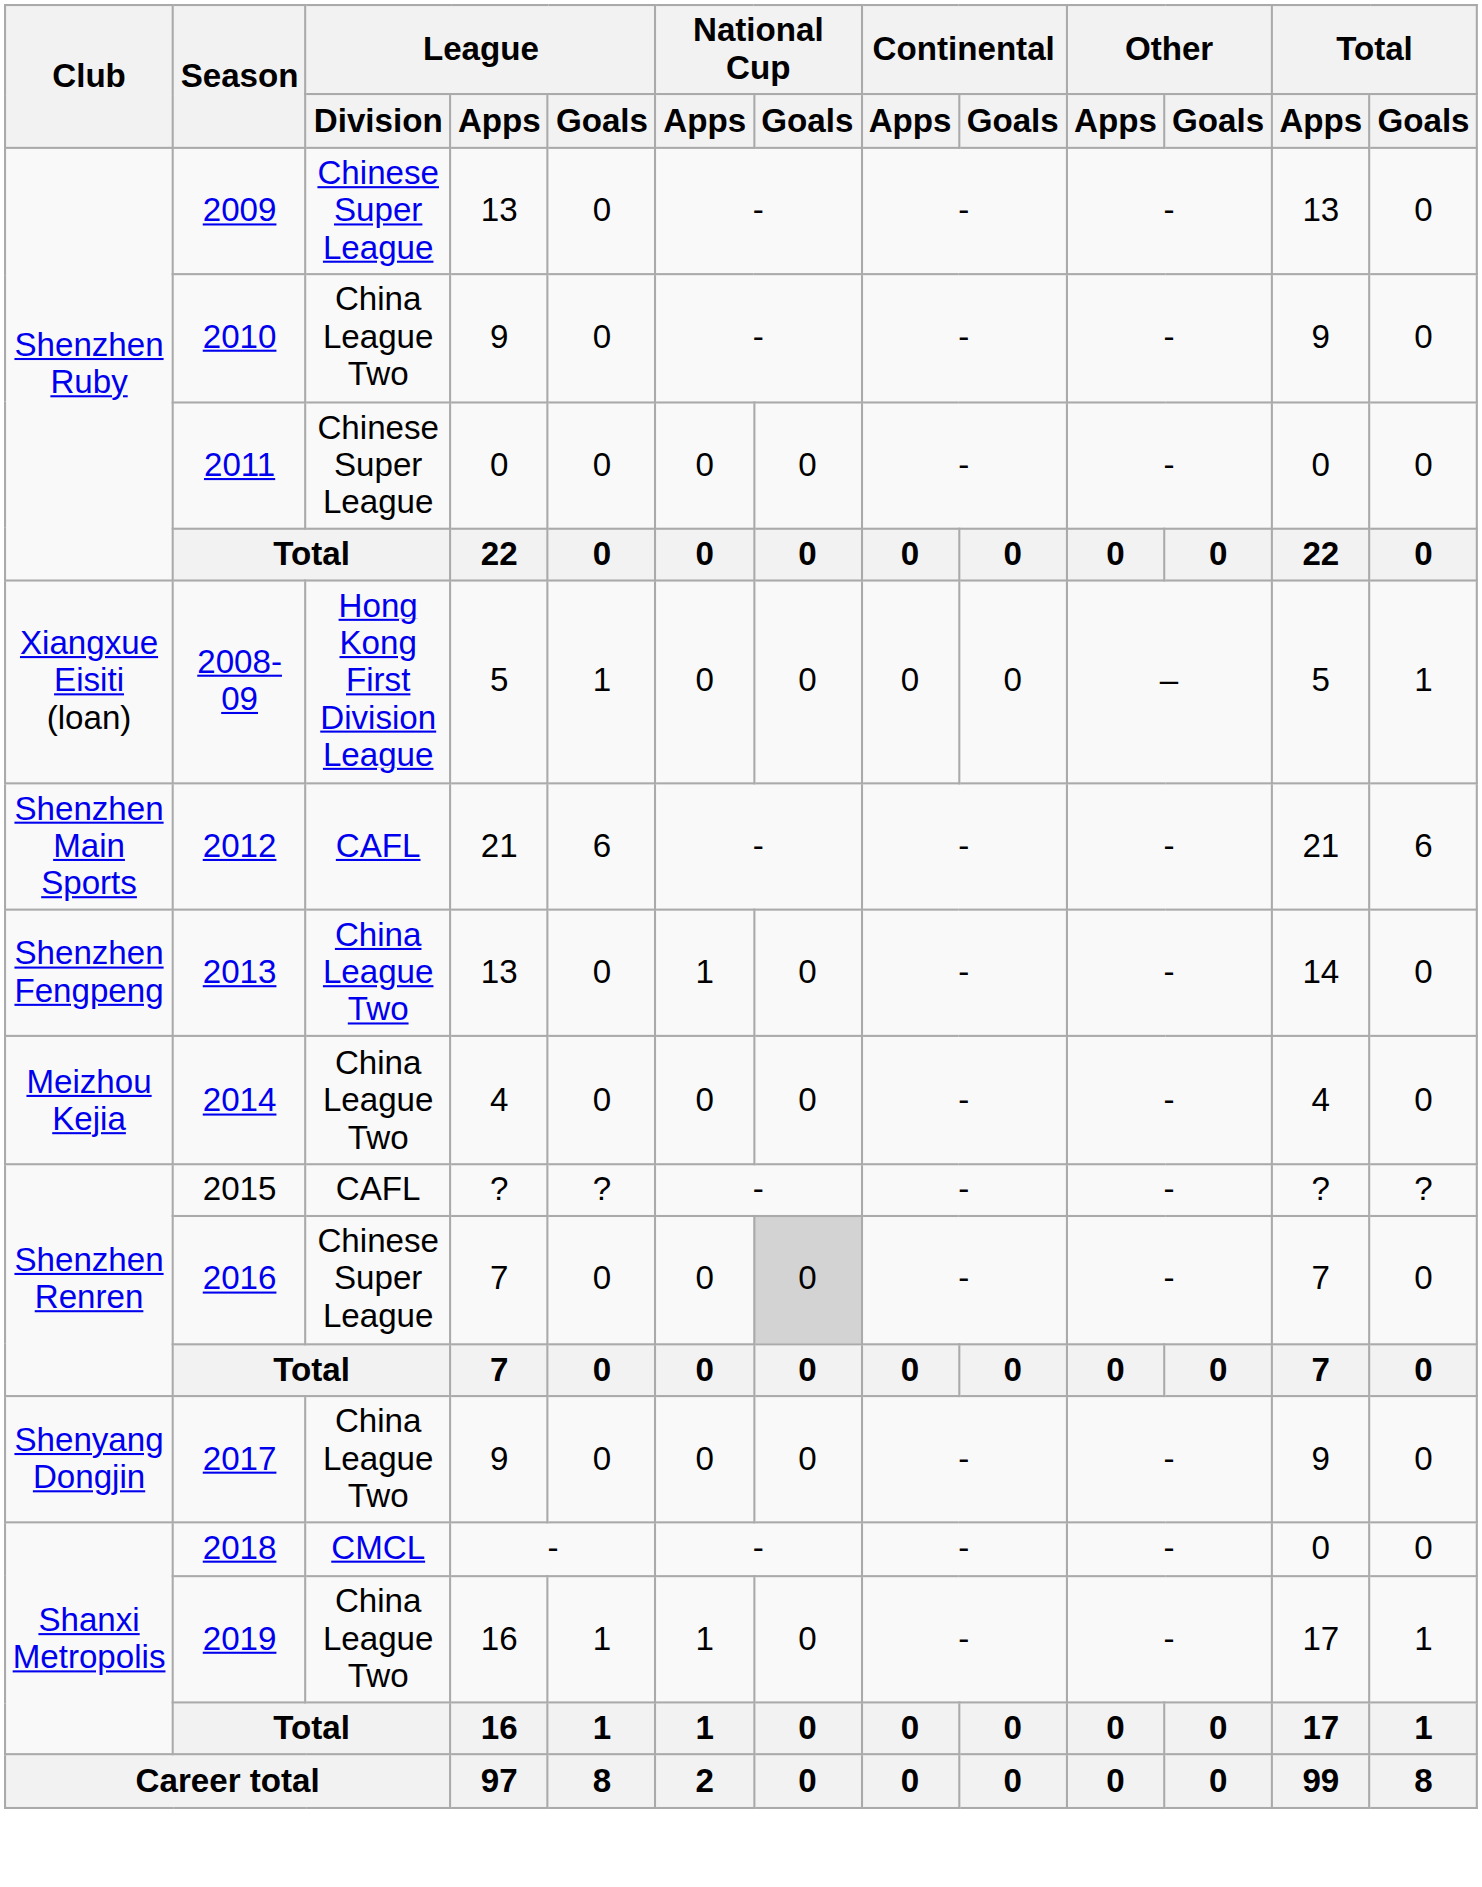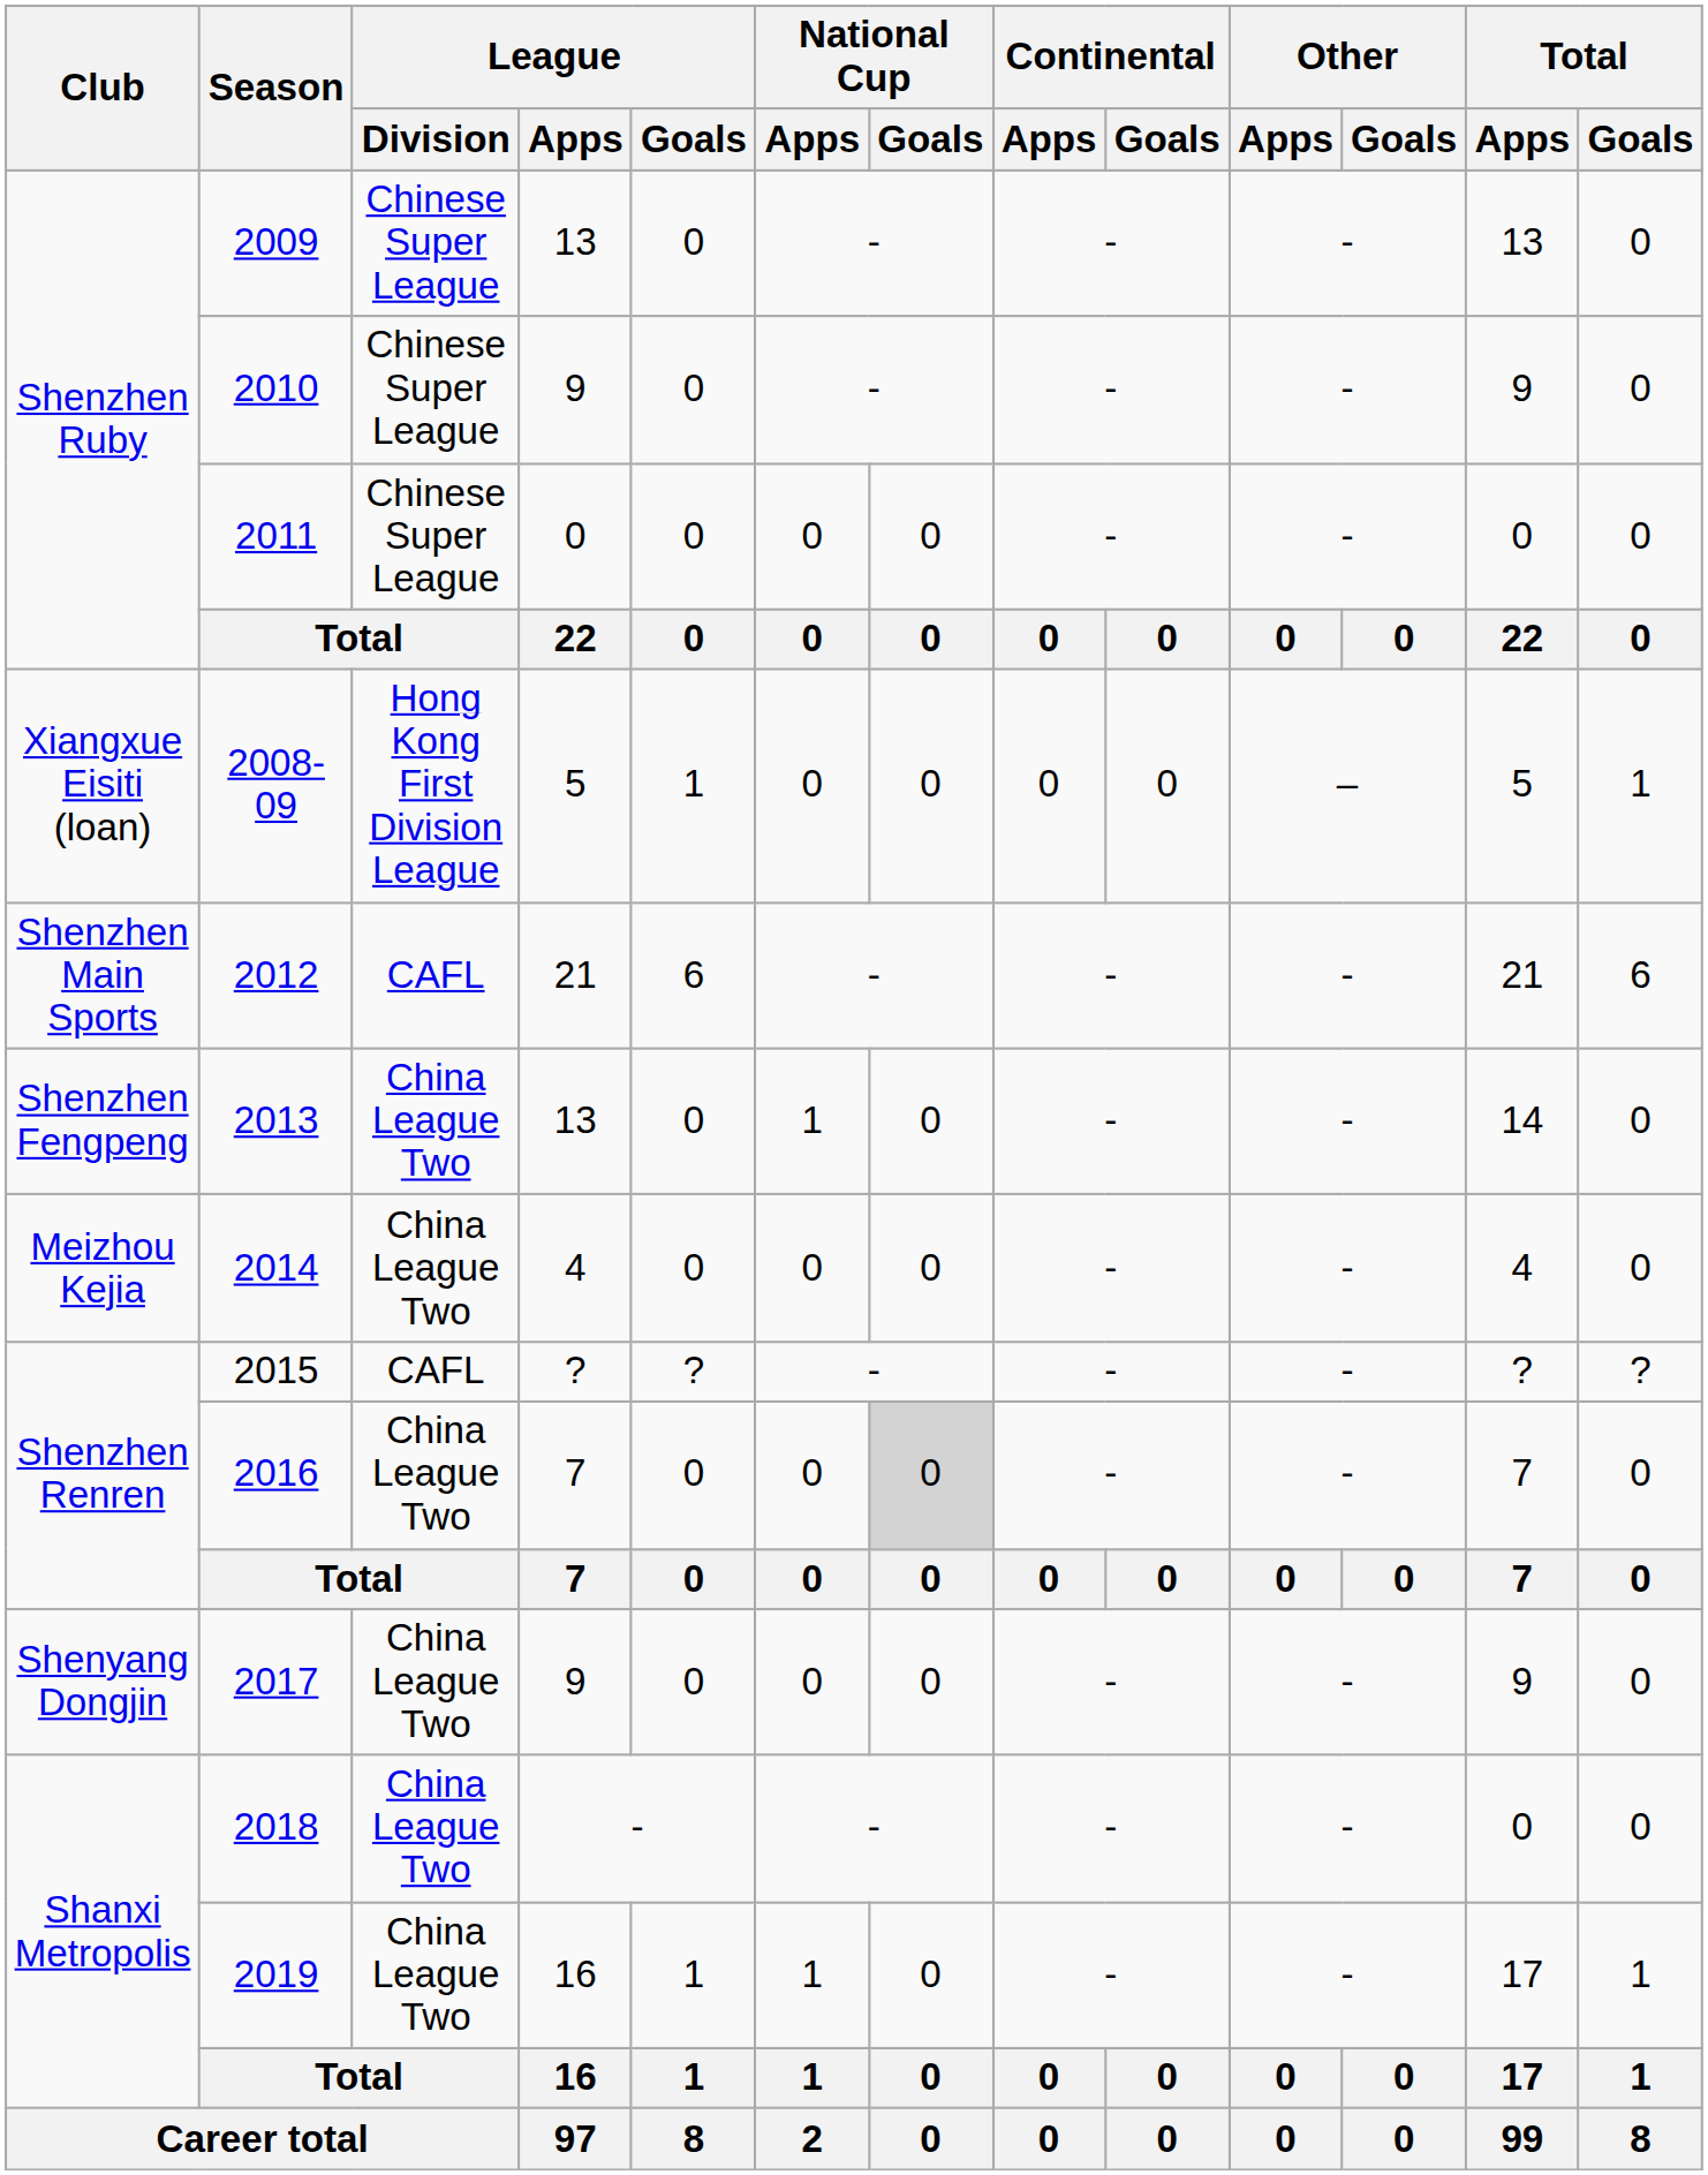 <table class="wikitable" style="text-align: center">
 <tr>
 <th rowspan="2">Club</th>
 <th rowspan="2">Season</th>
 <th colspan="3">League</th>
 <th colspan="2">National Cup</th>
 <th colspan="2">Continental</th>
 <th colspan="2">Other</th>
 <th colspan="2">Total</th>
 </tr>
 <tr>
 <th>Division</th>
 <th>Apps</th>
 <th>Goals</th>
 <th>Apps</th>
 <th>Goals</th>
 <th>Apps</th>
 <th>Goals</th>
 <th>Apps</th>
 <th>Goals</th>
 <th>Apps</th>
 <th>Goals</th>
 </tr>
 <tr>
 <td rowspan=4><a href='#'>Shenzhen Ruby</a></td>
 <td><a href='#'>2009</a></td>
 <td><a href='#'>Chinese Super League</a></td>
 <td>13</td>
 <td>0</td>
 <td colspan="2">-</td>
 <td colspan="2">-</td>
 <td colspan="2">-</td>
 <td>13</td>
 <td>0</td>
 </tr>
 <tr>
 <td><a href='#'>2010</a></td>
-<td>China League Two</td>
+<td>Chinese Super League</td>
 <td>9</td>
 <td>0</td>
 <td colspan="2">-</td>
 <td colspan="2">-</td>
 <td colspan="2">-</td>
 <td>9</td>
 <td>0</td>
 </tr>
 <tr>
 <td><a href='#'>2011</a></td>
 <td>Chinese Super League</td>
 <td>0</td>
 <td>0</td>
 <td>0</td>
 <td>0</td>
 <td colspan="2">-</td>
 <td colspan="2">-</td>
 <td>0</td>
 <td>0</td>
 </tr>
 <tr>
 <th colspan="2"><strong>Total</strong></th>
 <th>22</th>
 <th>0</th>
 <th>0</th>
 <th>0</th>
 <th>0</th>
 <th>0</th>
 <th>0</th>
 <th>0</th>
 <th>22</th>
 <th>0</th>
 </tr>
 <tr>
 <td><a href='#'>Xiangxue Eisiti</a> (loan)</td>
 <td><a href='#'>2008-09</a></td>
 <td><a href='#'>Hong Kong First Division League</a></td>
 <td>5</td>
 <td>1</td>
 <td>0</td>
 <td>0</td>
 <td>0</td>
 <td>0</td>
 <td colspan="2">–</td>
 <td>5</td>
 <td>1</td>
 </tr>
 <tr>
 <td><a href='#'>Shenzhen Main Sports</a></td>
 <td><a href='#'>2012</a></td>
 <td><a href='#'>CAFL</a></td>
 <td>21</td>
 <td>6</td>
 <td colspan="2">-</td>
 <td colspan="2">-</td>
 <td colspan="2">-</td>
 <td>21</td>
 <td>6</td>
 </tr>
 <tr>
 <td><a href='#'>Shenzhen Fengpeng</a></td>
 <td><a href='#'>2013</a></td>
 <td><a href='#'>China League Two</a></td>
 <td>13</td>
 <td>0</td>
 <td>1</td>
 <td>0</td>
 <td colspan="2">-</td>
 <td colspan="2">-</td>
 <td>14</td>
 <td>0</td>
 </tr>
 <tr>
 <td><a href='#'>Meizhou Kejia</a></td>
 <td><a href='#'>2014</a></td>
 <td>China League Two</td>
 <td>4</td>
 <td>0</td>
 <td>0</td>
 <td>0</td>
 <td colspan="2">-</td>
 <td colspan="2">-</td>
 <td>4</td>
 <td>0</td>
 </tr>
 <tr>
 <td rowspan=3><a href='#'>Shenzhen Renren</a></td>
 <td>2015</td>
 <td>CAFL</td>
 <td>?</td>
 <td>?</td>
 <td colspan="2">-</td>
 <td colspan="2">-</td>
 <td colspan="2">-</td>
 <td>?</td>
 <td>?</td>
 </tr>
 <tr>
 <td><a href='#'>2016</a></td>
-<td>Chinese Super League</td>
+<td>China League Two</td>
 <td>7</td>
 <td>0</td>
 <td>0</td>
 <td style="background: lightgrey;">0</td>
 <td colspan="2">-</td>
 <td colspan="2">-</td>
 <td>7</td>
 <td>0</td>
 </tr>
 <tr>
 <th colspan="2"><strong>Total</strong></th>
 <th>7</th>
 <th>0</th>
 <th>0</th>
 <th>0</th>
 <th>0</th>
 <th>0</th>
 <th>0</th>
 <th>0</th>
 <th>7</th>
 <th>0</th>
 </tr>
 <tr>
 <td><a href='#'>Shenyang Dongjin</a></td>
 <td><a href='#'>2017</a></td>
 <td>China League Two</td>
 <td>9</td>
 <td>0</td>
 <td>0</td>
 <td>0</td>
 <td colspan="2">-</td>
 <td colspan="2">-</td>
 <td>9</td>
 <td>0</td>
 </tr>
 <tr>
 <td rowspan=3><a href='#'>Shanxi Metropolis</a></td>
 <td><a href='#'>2018</a></td>
-<td><a href='#'>CMCL</a></td>
+<td><a href='#'>China League Two</a></td>
 <td colspan="2">-</td>
 <td colspan="2">-</td>
 <td colspan="2">-</td>
 <td colspan="2">-</td>
 <td>0</td>
 <td>0</td>
 </tr>
 <tr>
 <td><a href='#'>2019</a></td>
 <td>China League Two</td>
 <td>16</td>
 <td>1</td>
 <td>1</td>
 <td>0</td>
 <td colspan="2">-</td>
 <td colspan="2">-</td>
 <td>17</td>
 <td>1</td>
 </tr>
 <tr>
 <th colspan="2"><strong>Total</strong></th>
 <th>16</th>
 <th>1</th>
 <th>1</th>
 <th>0</th>
 <th>0</th>
 <th>0</th>
 <th>0</th>
 <th>0</th>
 <th>17</th>
 <th>1</th>
 </tr>
 <tr>
 <th colspan=3>Career total</th>
 <th>97</th>
 <th>8</th>
 <th>2</th>
 <th>0</th>
 <th>0</th>
 <th>0</th>
 <th>0</th>
 <th>0</th>
 <th>99</th>
 <th>8</th>
 </tr>
 </table>
